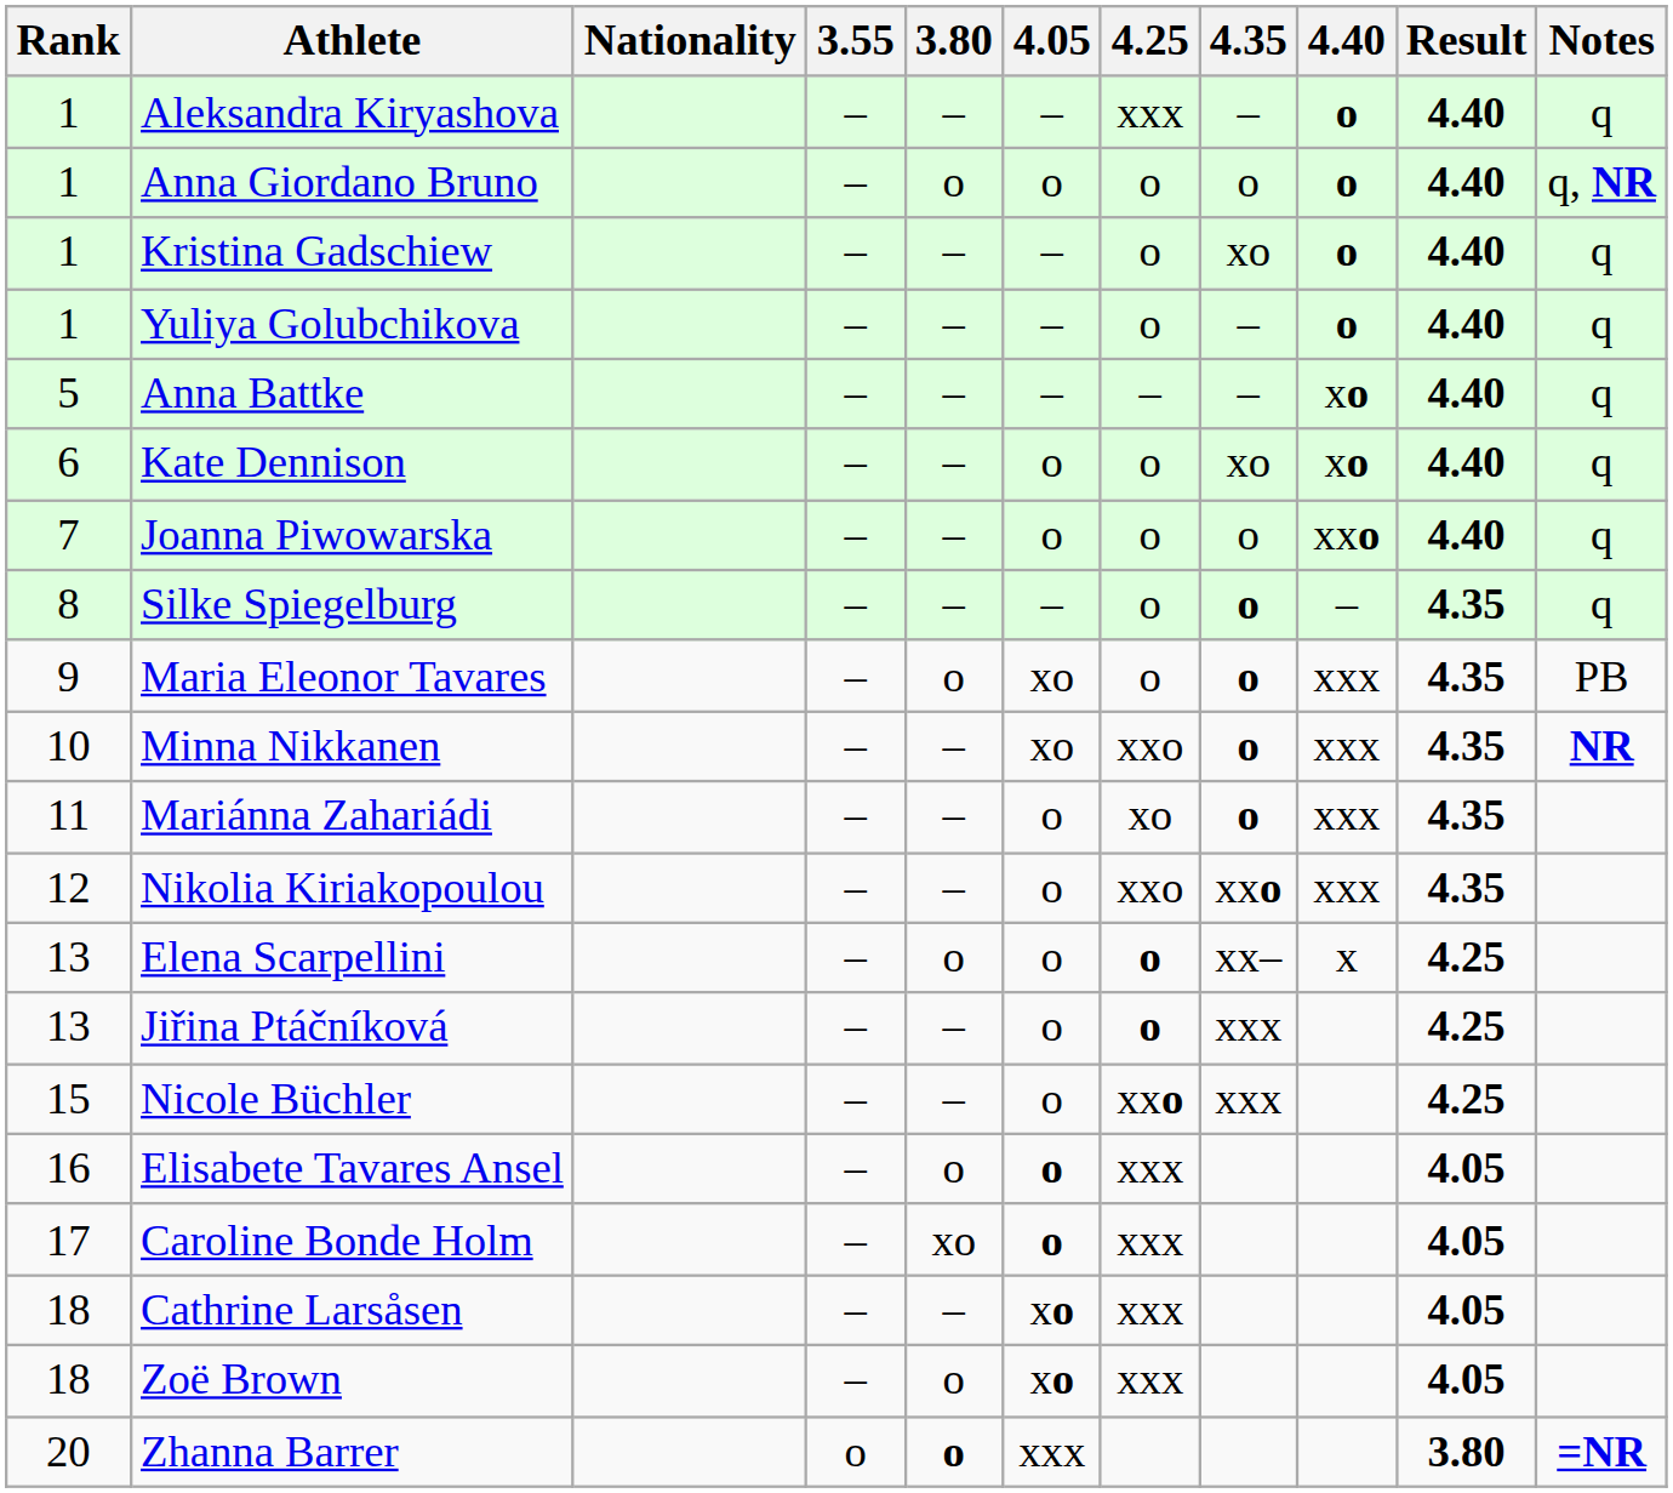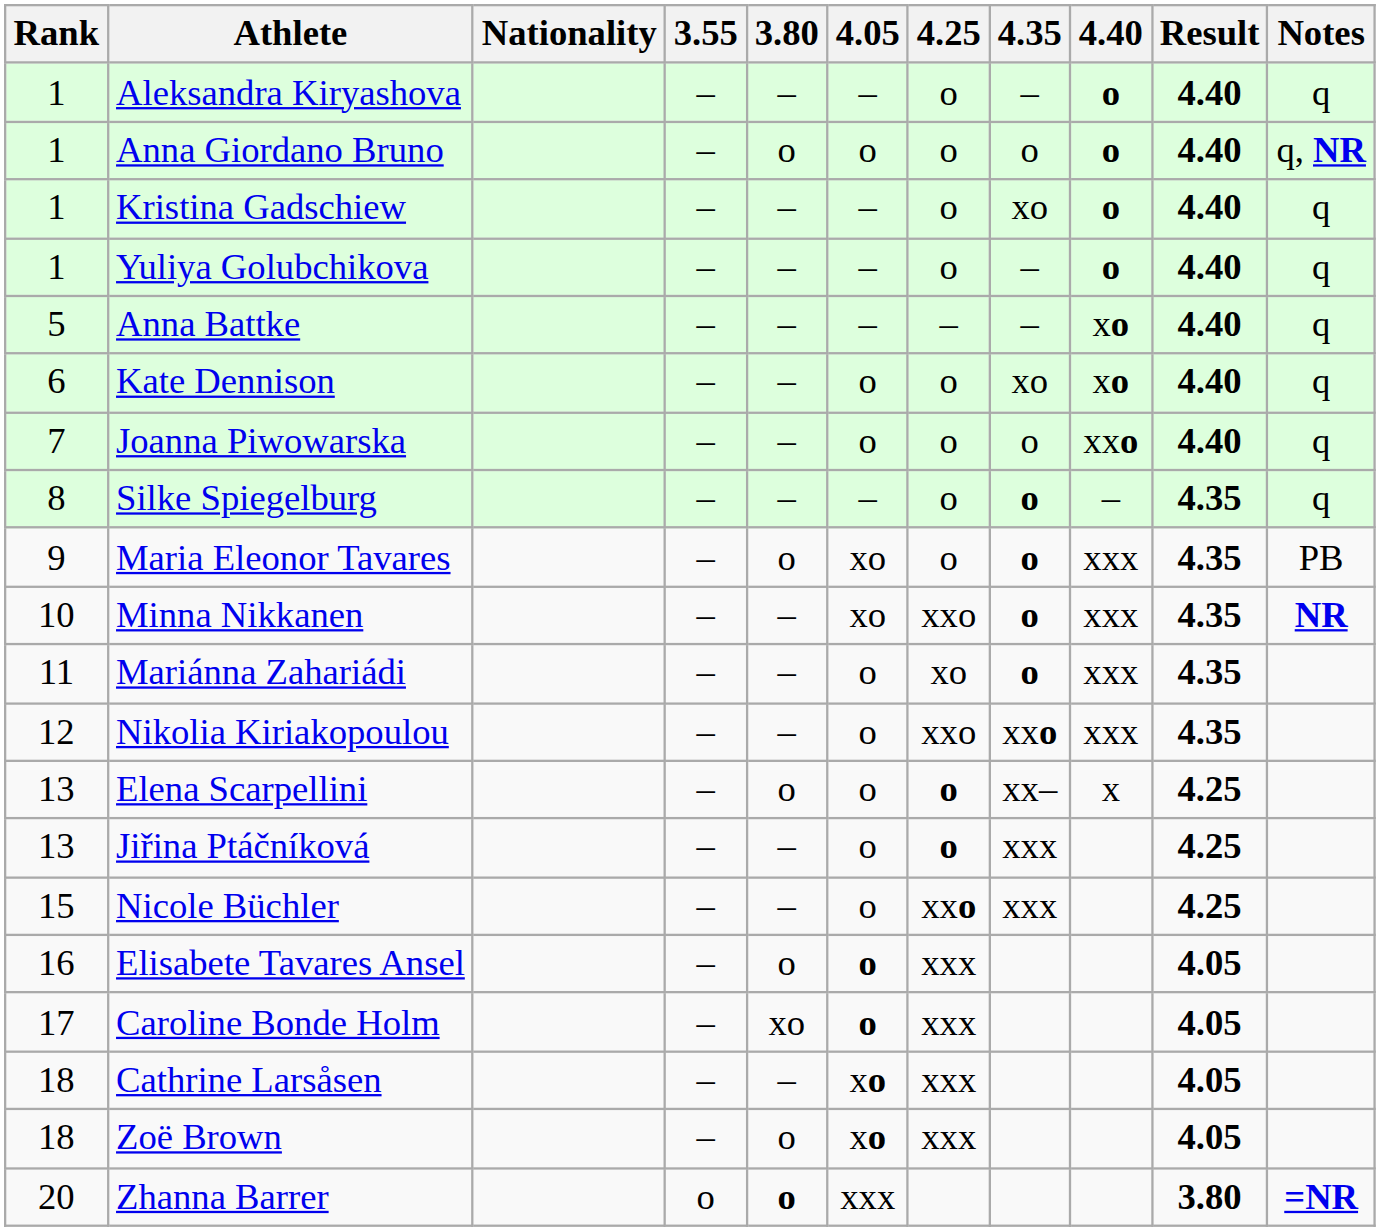 <table class="wikitable sortable" style="text-align:center">
 <tr>
 <th>Rank</th>
 <th>Athlete</th>
 <th>Nationality</th>
 <th>3.55</th>
 <th>3.80</th>
 <th>4.05</th>
 <th>4.25</th>
 <th>4.35</th>
 <th>4.40</th>
 <th>Result</th>
 <th>Notes</th>
 </tr>
 <tr bgcolor=ddffdd>
 <td>1</td>
 <td align="left"><a href='#'>Aleksandra Kiryashova</a></td>
 <td align=left></td>
 <td>–</td>
 <td>–</td>
 <td>–</td>
-<td>xxx</td>
+<td>o</td>
 <td>–</td>
 <td><strong>o</strong></td>
 <td><strong>4.40</strong></td>
 <td>q</td>
 </tr>
 <tr bgcolor=ddffdd>
 <td>1</td>
 <td align="left"><a href='#'>Anna Giordano Bruno</a></td>
 <td align=left></td>
 <td>–</td>
 <td>o</td>
 <td>o</td>
 <td>o</td>
 <td>o</td>
 <td><strong>o</strong></td>
 <td><strong>4.40</strong></td>
 <td>q, <strong><a href='#'>NR</a></strong></td>
 </tr>
 <tr bgcolor=ddffdd>
 <td>1</td>
 <td align="left"><a href='#'>Kristina Gadschiew</a></td>
 <td align=left></td>
 <td>–</td>
 <td>–</td>
 <td>–</td>
 <td>o</td>
 <td>xo</td>
 <td><strong>o</strong></td>
 <td><strong>4.40</strong></td>
 <td>q</td>
 </tr>
 <tr bgcolor=ddffdd>
 <td>1</td>
 <td align="left"><a href='#'>Yuliya Golubchikova</a></td>
 <td align=left></td>
 <td>–</td>
 <td>–</td>
 <td>–</td>
 <td>o</td>
 <td>–</td>
 <td><strong>o</strong></td>
 <td><strong>4.40</strong></td>
 <td>q</td>
 </tr>
 <tr bgcolor=ddffdd>
 <td>5</td>
 <td align="left"><a href='#'>Anna Battke</a></td>
 <td align=left></td>
 <td>–</td>
 <td>–</td>
 <td>–</td>
 <td>–</td>
 <td>–</td>
 <td>x<strong>o</strong></td>
 <td><strong>4.40</strong></td>
 <td>q</td>
 </tr>
 <tr bgcolor=ddffdd>
 <td>6</td>
 <td align="left"><a href='#'>Kate Dennison</a></td>
 <td align=left></td>
 <td>–</td>
 <td>–</td>
 <td>o</td>
 <td>o</td>
 <td>xo</td>
 <td>x<strong>o</strong></td>
 <td><strong>4.40</strong></td>
 <td>q</td>
 </tr>
 <tr bgcolor=ddffdd>
 <td>7</td>
 <td align="left"><a href='#'>Joanna Piwowarska</a></td>
 <td align=left></td>
 <td>–</td>
 <td>–</td>
 <td>o</td>
 <td>o</td>
 <td>o</td>
 <td>xx<strong>o</strong></td>
 <td><strong>4.40</strong></td>
 <td>q</td>
 </tr>
 <tr bgcolor=ddffdd>
 <td>8</td>
 <td align="left"><a href='#'>Silke Spiegelburg</a></td>
 <td align=left></td>
 <td>–</td>
 <td>–</td>
 <td>–</td>
 <td>o</td>
 <td><strong>o</strong></td>
 <td>–</td>
 <td><strong>4.35</strong></td>
 <td>q</td>
 </tr>
 <tr>
 <td>9</td>
 <td align="left"><a href='#'>Maria Eleonor Tavares</a></td>
 <td align=left></td>
 <td>–</td>
 <td>o</td>
 <td>xo</td>
 <td>o</td>
 <td><strong>o</strong></td>
 <td>xxx</td>
 <td><strong>4.35</strong></td>
 <td>PB</td>
 </tr>
 <tr>
 <td>10</td>
 <td align="left"><a href='#'>Minna Nikkanen</a></td>
 <td align=left></td>
 <td>–</td>
 <td>–</td>
 <td>xo</td>
 <td>xxo</td>
 <td><strong>o</strong></td>
 <td>xxx</td>
 <td><strong>4.35</strong></td>
 <td><strong><a href='#'>NR</a></strong></td>
 </tr>
 <tr>
 <td>11</td>
 <td align="left"><a href='#'>Mariánna Zahariádi</a></td>
 <td align=left></td>
 <td>–</td>
 <td>–</td>
 <td>o</td>
 <td>xo</td>
 <td><strong>o</strong></td>
 <td>xxx</td>
 <td><strong>4.35</strong></td>
 <td></td>
 </tr>
 <tr>
 <td>12</td>
 <td align="left"><a href='#'>Nikolia Kiriakopoulou</a></td>
 <td align=left></td>
 <td>–</td>
 <td>–</td>
 <td>o</td>
 <td>xxo</td>
 <td>xx<strong>o</strong></td>
 <td>xxx</td>
 <td><strong>4.35</strong></td>
 <td></td>
 </tr>
 <tr>
 <td>13</td>
 <td align="left"><a href='#'>Elena Scarpellini</a></td>
 <td align=left></td>
 <td>–</td>
 <td>o</td>
 <td>o</td>
 <td><strong>o</strong></td>
 <td>xx–</td>
 <td>x</td>
 <td><strong>4.25</strong></td>
 <td></td>
 </tr>
 <tr>
 <td>13</td>
 <td align="left"><a href='#'>Jiřina Ptáčníková</a></td>
 <td align=left></td>
 <td>–</td>
 <td>–</td>
 <td>o</td>
 <td><strong>o</strong></td>
 <td>xxx</td>
 <td></td>
 <td><strong>4.25</strong></td>
 <td></td>
 </tr>
 <tr>
 <td>15</td>
 <td align="left"><a href='#'>Nicole Büchler</a></td>
 <td align=left></td>
 <td>–</td>
 <td>–</td>
 <td>o</td>
 <td>xx<strong>o</strong></td>
 <td>xxx</td>
 <td></td>
 <td><strong>4.25</strong></td>
 <td></td>
 </tr>
 <tr>
 <td>16</td>
 <td align="left"><a href='#'>Elisabete Tavares Ansel</a></td>
 <td align=left></td>
 <td>–</td>
 <td>o</td>
 <td><strong>o</strong></td>
 <td>xxx</td>
 <td></td>
 <td></td>
 <td><strong>4.05</strong></td>
 <td></td>
 </tr>
 <tr>
 <td>17</td>
 <td align="left"><a href='#'>Caroline Bonde Holm</a></td>
 <td align=left></td>
 <td>–</td>
 <td>xo</td>
 <td><strong>o</strong></td>
 <td>xxx</td>
 <td></td>
 <td></td>
 <td><strong>4.05</strong></td>
 <td></td>
 </tr>
 <tr>
 <td>18</td>
 <td align="left"><a href='#'>Cathrine Larsåsen</a></td>
 <td align=left></td>
 <td>–</td>
 <td>–</td>
 <td>x<strong>o</strong></td>
 <td>xxx</td>
 <td></td>
 <td></td>
 <td><strong>4.05</strong></td>
 <td></td>
 </tr>
 <tr>
 <td>18</td>
 <td align="left"><a href='#'>Zoë Brown</a></td>
 <td align=left></td>
 <td>–</td>
 <td>o</td>
 <td>x<strong>o</strong></td>
 <td>xxx</td>
 <td></td>
 <td></td>
 <td><strong>4.05</strong></td>
 <td></td>
 </tr>
 <tr>
 <td>20</td>
 <td align="left"><a href='#'>Zhanna Barrer</a></td>
 <td align=left></td>
 <td>o</td>
 <td><strong>o</strong></td>
 <td>xxx</td>
 <td></td>
 <td></td>
 <td></td>
 <td><strong>3.80</strong></td>
 <td><strong><a href='#'>=NR</a></strong></td>
 </tr>
 </table>
